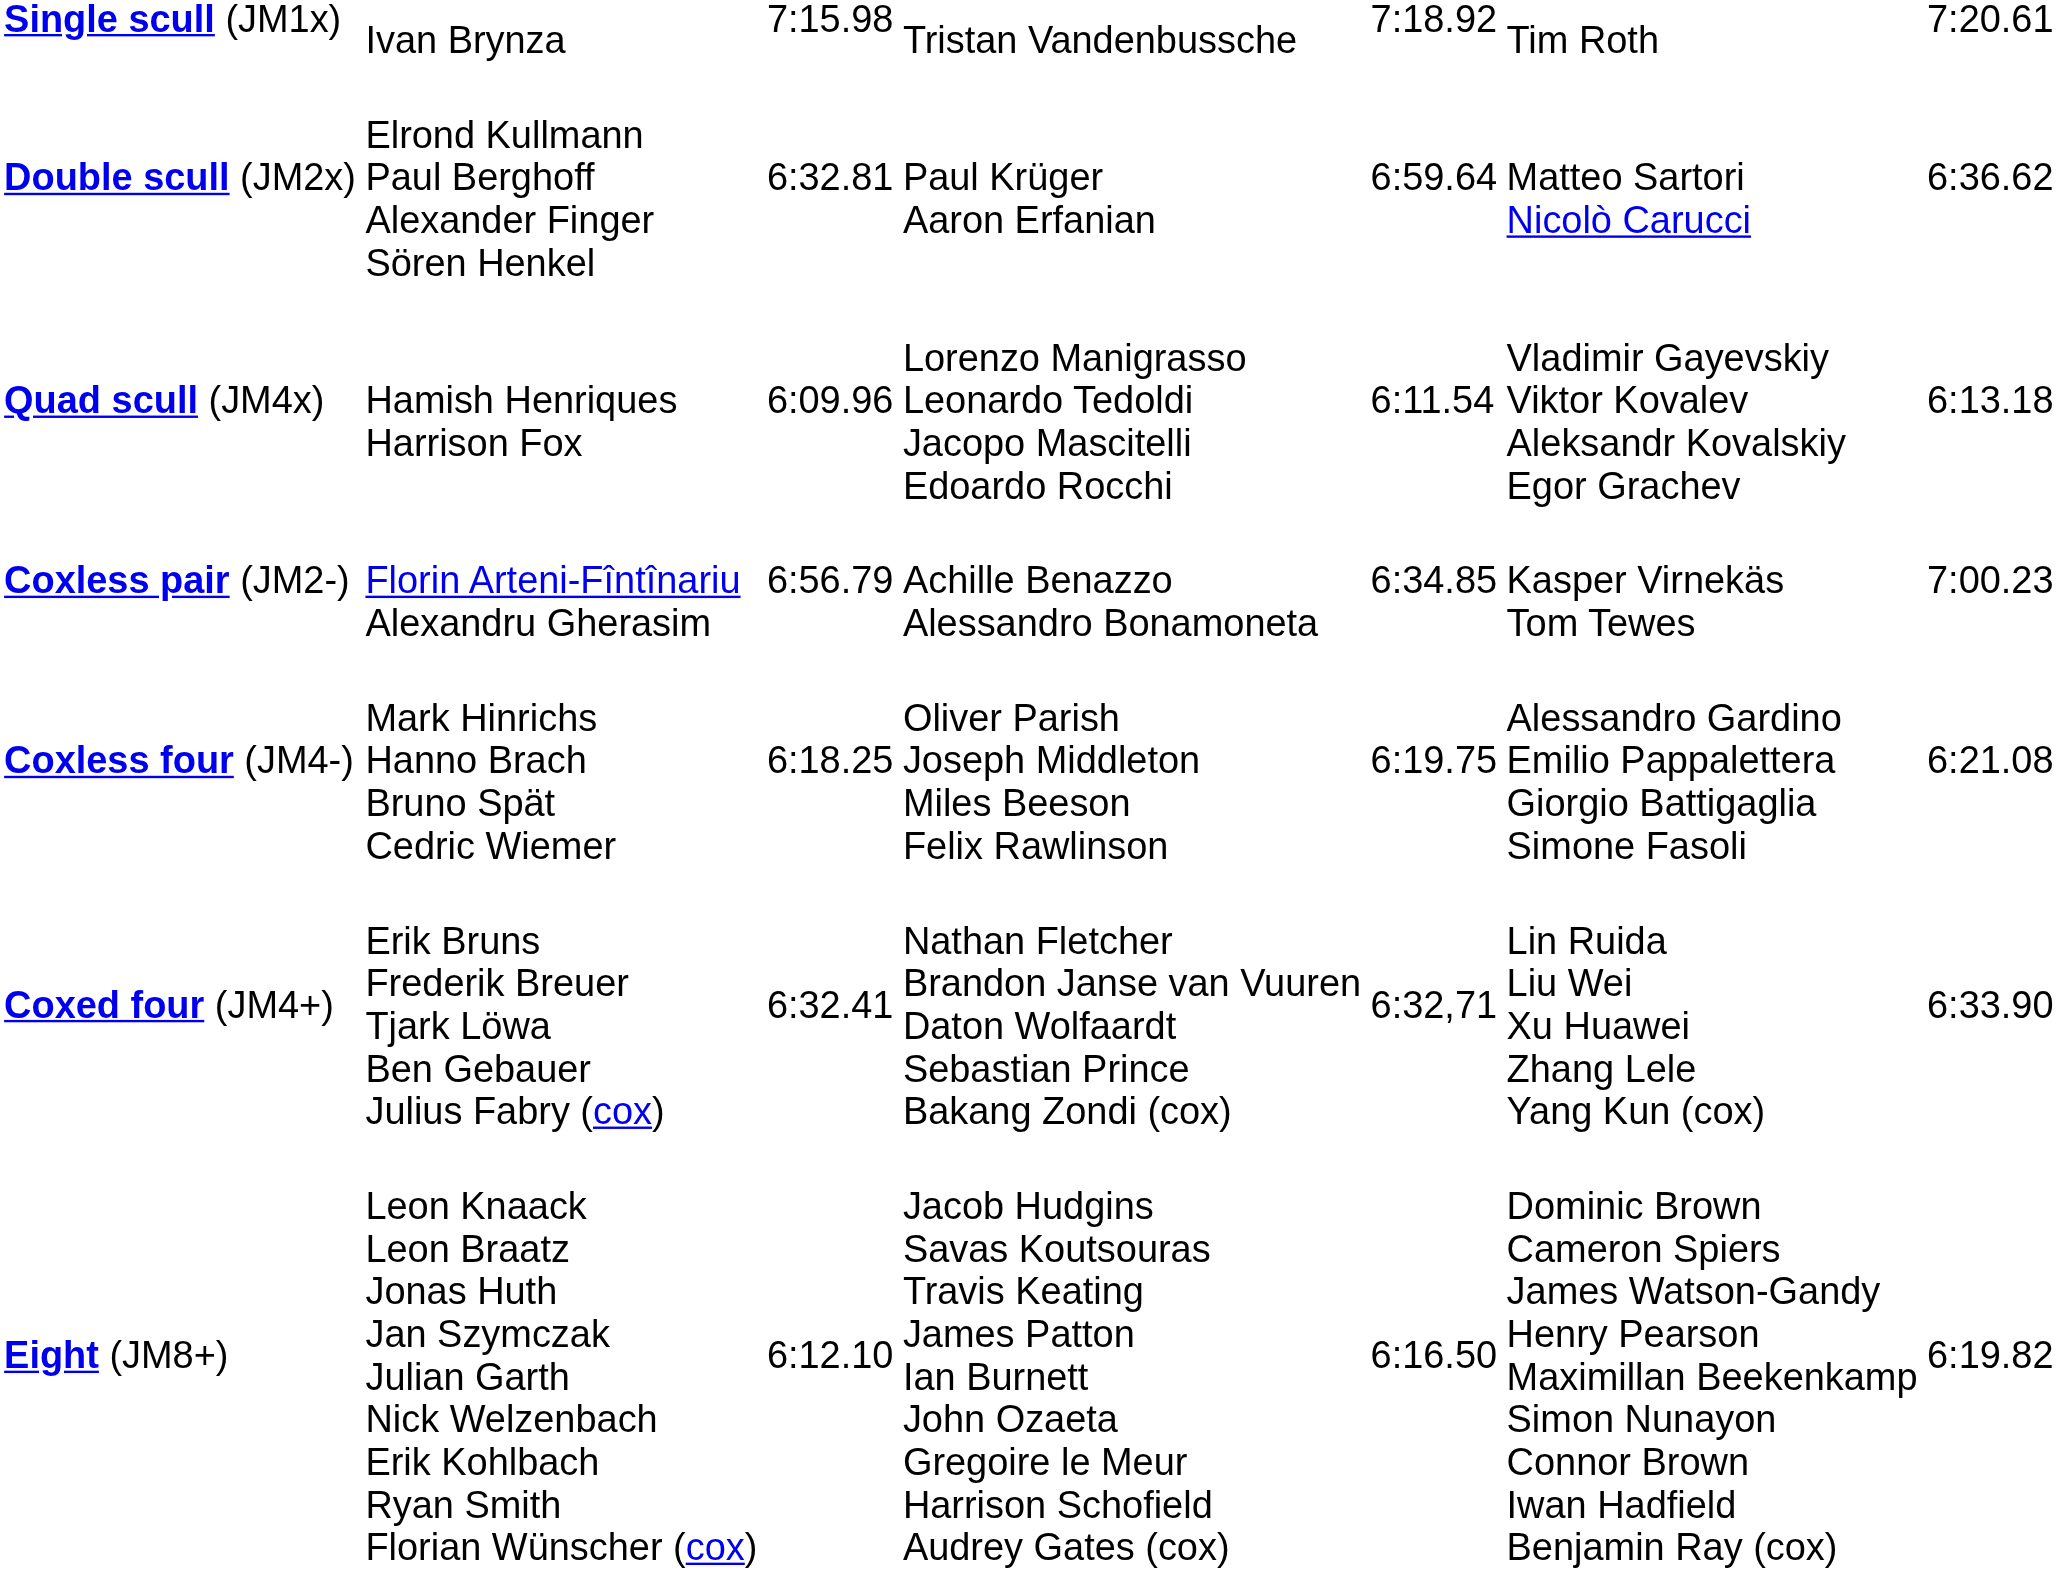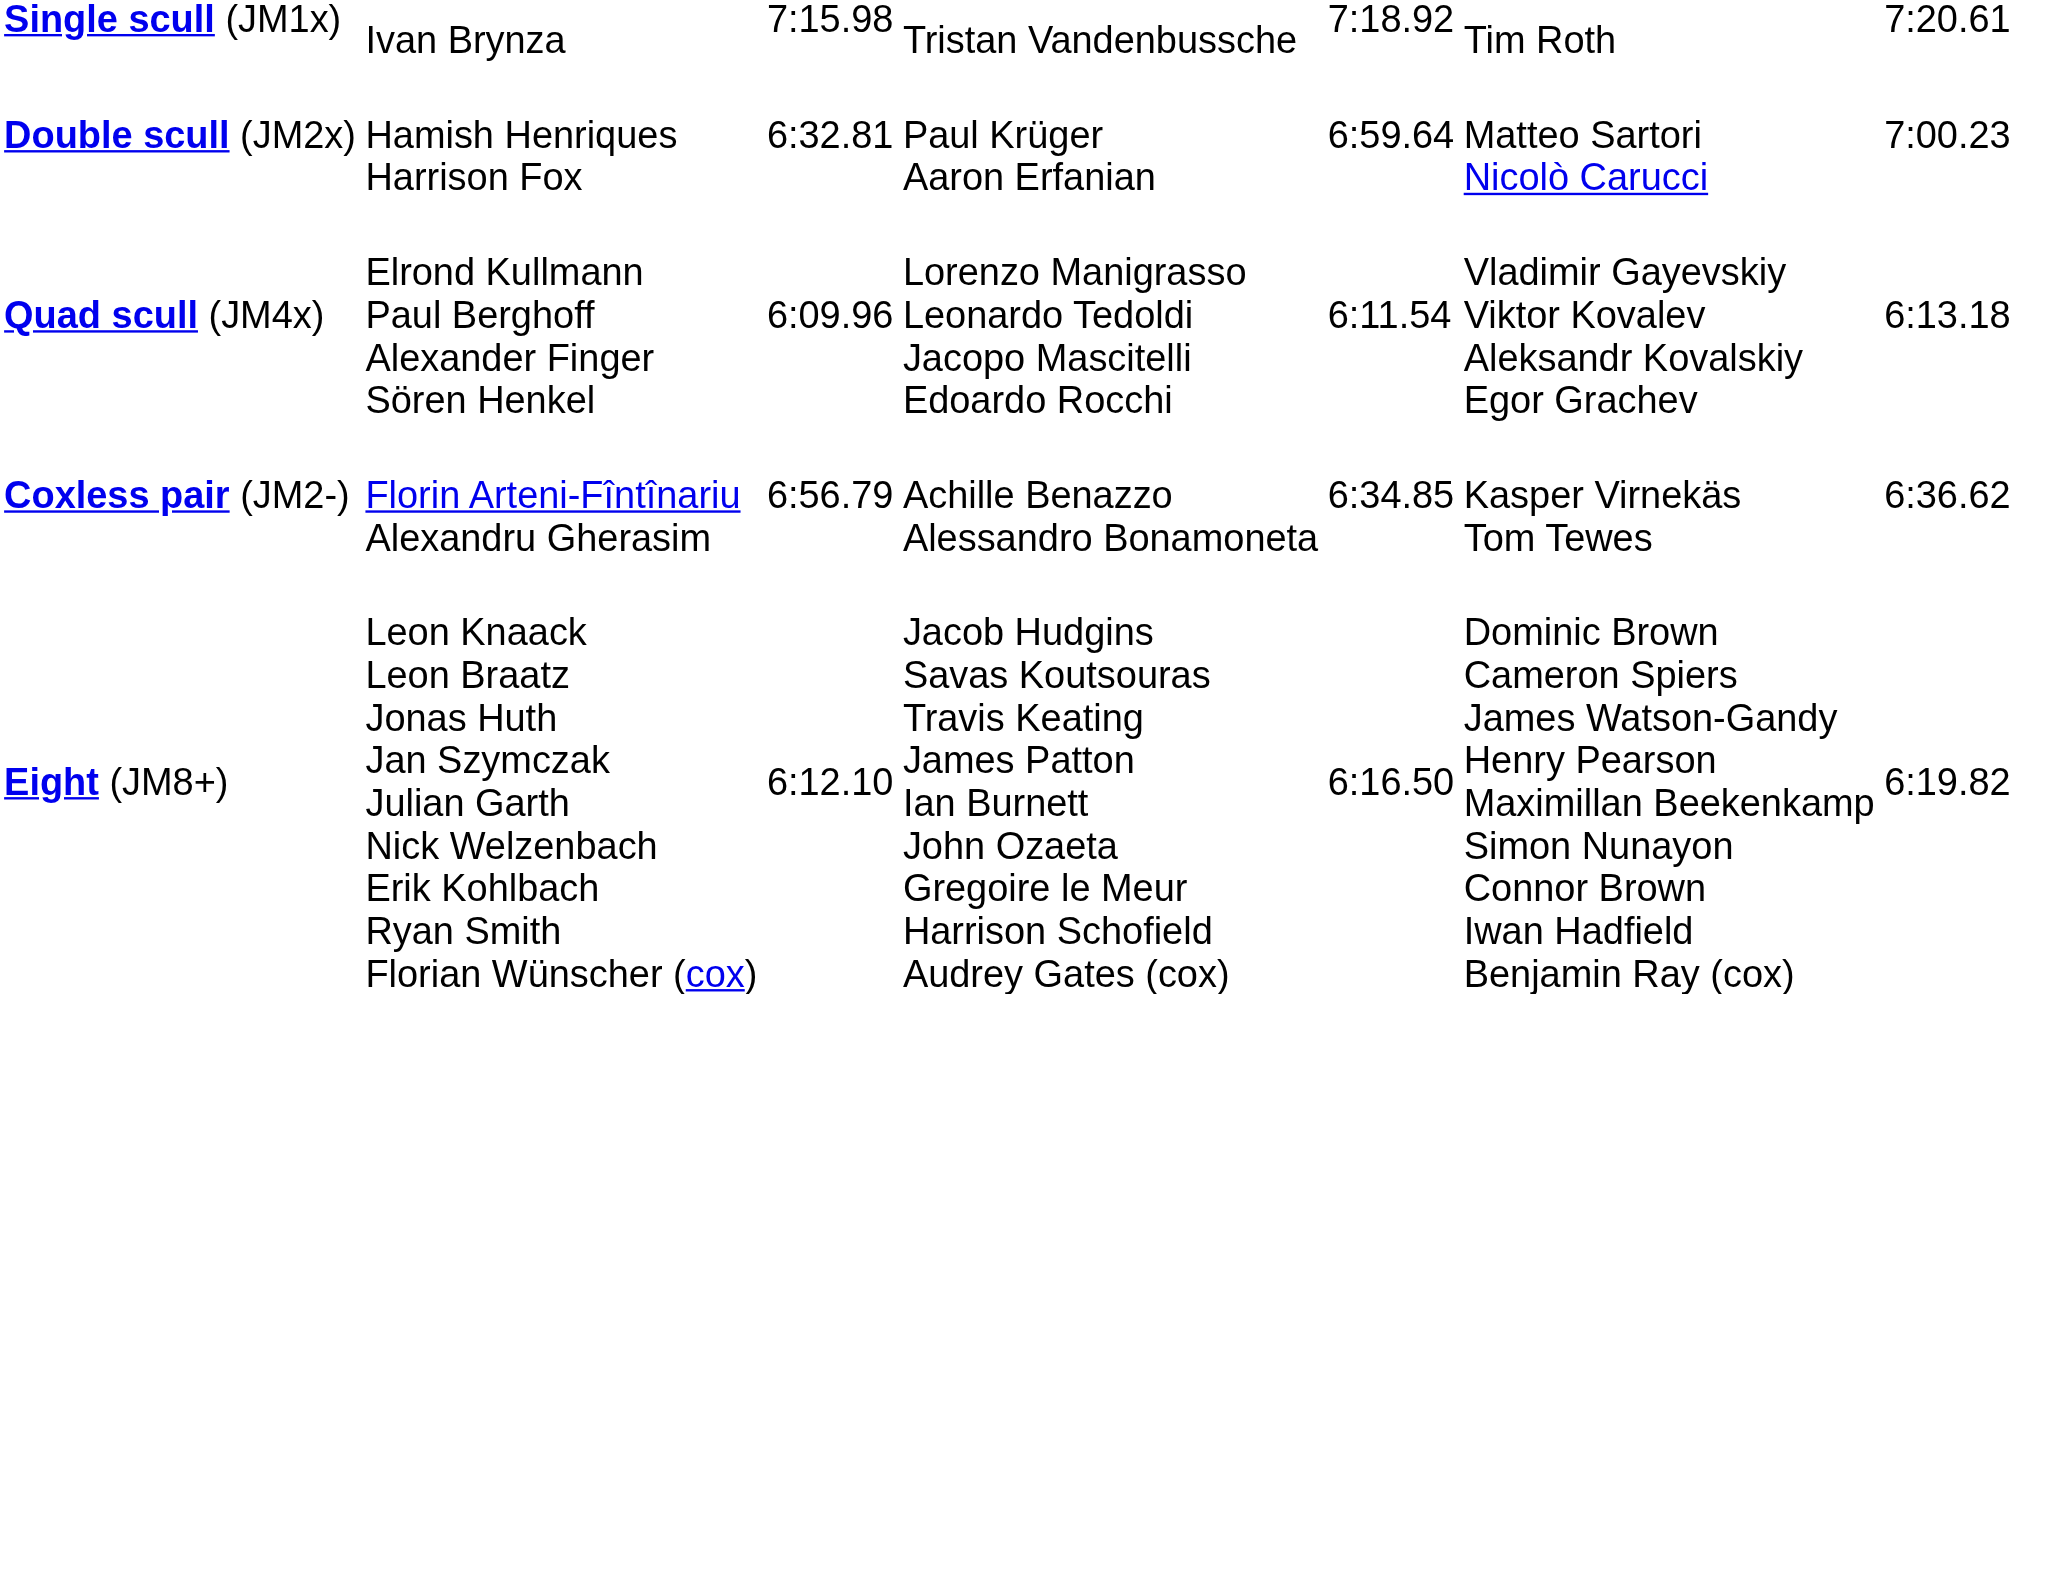 <table>
 <tr>
 <td><strong><a href='#'>Single scull</a></strong> (JM1x)</td>
 <td><br> Ivan Brynza</td>
 <td>7:15.98</td>
 <td><br> Tristan Vandenbussche</td>
 <td>7:18.92</td>
 <td><br> Tim Roth</td>
 <td>7:20.61</td>
 </tr>
 <tr>
 <td><strong><a href='#'>Double scull</a></strong> (JM2x)</td>
-<td><br> Elrond Kullmann<br> Paul Berghoff<br> Alexander Finger<br> Sören Henkel</td>
+<td><br> Hamish Henriques<br> Harrison Fox</td>
 <td>6:32.81</td>
 <td><br> Paul Krüger<br> Aaron Erfanian</td>
 <td>6:59.64</td>
 <td><br> Matteo Sartori<br> <a href='#'>Nicolò Carucci</a></td>
-<td>6:36.62</td>
+<td>7:00.23</td>
 </tr>
 <tr>
 <td><strong><a href='#'>Quad scull</a></strong> (JM4x)</td>
-<td><br> Hamish Henriques<br> Harrison Fox</td>
+<td><br> Elrond Kullmann<br> Paul Berghoff<br> Alexander Finger<br> Sören Henkel</td>
 <td>6:09.96</td>
 <td><br> Lorenzo Manigrasso<br> Leonardo Tedoldi<br> Jacopo Mascitelli<br> Edoardo Rocchi</td>
 <td>6:11.54</td>
 <td><br> Vladimir Gayevskiy<br> Viktor Kovalev<br> Aleksandr Kovalskiy<br> Egor Grachev</td>
 <td>6:13.18</td>
 </tr>
 <tr>
 <td><strong><a href='#'>Coxless pair</a></strong> (JM2-)</td>
 <td><br> <a href='#'>Florin Arteni-Fîntînariu</a><br> Alexandru Gherasim</td>
 <td>6:56.79</td>
 <td><br> Achille Benazzo<br> Alessandro Bonamoneta</td>
 <td>6:34.85</td>
 <td><br> Kasper Virnekäs<br> Tom Tewes</td>
-<td>7:00.23</td>
-</tr>
-<tr>
-<td><strong><a href='#'>Coxless four</a></strong> (JM4-)</td>
-<td><br> Mark Hinrichs<br> Hanno Brach<br> Bruno Spät<br> Cedric Wiemer</td>
-<td>6:18.25</td>
-<td><br> Oliver Parish<br> Joseph Middleton<br> Miles Beeson<br> Felix Rawlinson</td>
-<td>6:19.75</td>
-<td><br> Alessandro Gardino<br> Emilio Pappalettera<br> Giorgio Battigaglia<br> Simone Fasoli</td>
-<td>6:21.08</td>
-</tr>
-<tr>
-<td><strong><a href='#'>Coxed four</a></strong> (JM4+)</td>
-<td><br> Erik Bruns<br> Frederik Breuer<br> Tjark Löwa<br> Ben Gebauer<br> Julius Fabry (<a href='#'>cox</a>)</td>
-<td>6:32.41</td>
-<td><br> Nathan Fletcher<br> Brandon Janse van Vuuren<br> Daton Wolfaardt<br> Sebastian Prince<br> Bakang Zondi (cox)</td>
-<td>6:32,71</td>
-<td><br> Lin Ruida<br> Liu Wei<br> Xu Huawei<br> Zhang Lele<br> Yang Kun (cox)</td>
-<td>6:33.90</td>
+<td>6:36.62</td>
 </tr>
 <tr>
 <td><strong><a href='#'>Eight</a></strong> (JM8+)</td>
 <td><br> Leon Knaack<br> Leon Braatz<br> Jonas Huth<br> Jan Szymczak<br> Julian Garth<br> Nick Welzenbach<br> Erik Kohlbach<br> Ryan Smith<br> Florian Wünscher (<a href='#'>cox</a>)</td>
 <td>6:12.10</td>
 <td><br> Jacob Hudgins<br> Savas Koutsouras<br> Travis Keating<br> James Patton<br> Ian Burnett<br> John Ozaeta<br> Gregoire le Meur<br> Harrison Schofield<br> Audrey Gates (cox)</td>
 <td>6:16.50</td>
 <td><br> Dominic Brown<br> Cameron Spiers<br> James Watson-Gandy<br> Henry Pearson<br> Maximillan Beekenkamp<br> Simon Nunayon<br> Connor Brown<br> Iwan Hadfield<br> Benjamin Ray (cox)</td>
 <td>6:19.82</td>
 </tr>
 <tr>
 </tr>
 </table>
